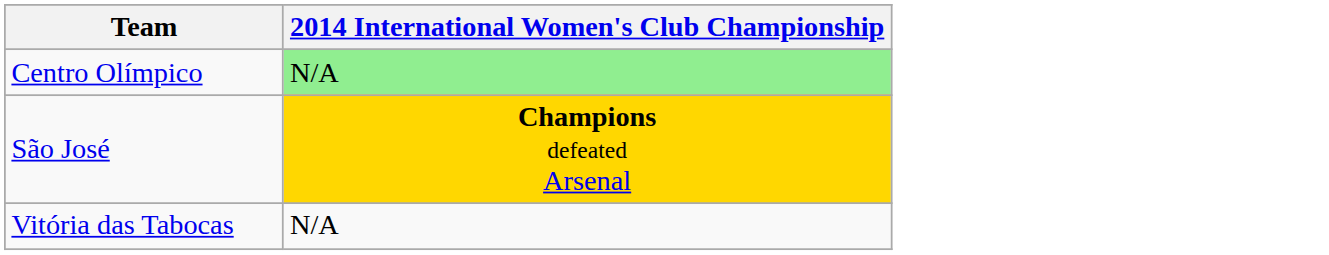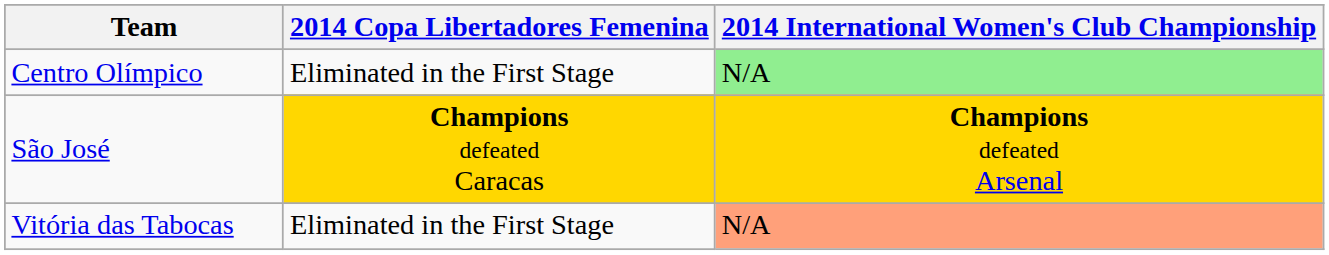 <table class="wikitable">
 <tr>
 <th width=150>Team</th>
+<th width=><a href='#'>2014 Copa Libertadores Femenina</a></th>
 <th width=><a href='#'>2014 International Women's Club Championship</a></th>
 </tr>
 <tr>
 <td><a href='#'>Centro Olímpico</a></td>
+<td>Eliminated in the First Stage</td>
 <td style="background: lightgreen;">N/A</td>
 </tr>
 <tr>
 <td><a href='#'>São José</a></td>
+<td align=center bgcolor=gold><strong>Champions</strong><br><small>defeated</small><br> Caracas</td>
 <td align=center bgcolor=gold><strong>Champions</strong><br><small>defeated</small><br> <a href='#'>Arsenal</a></td>
 </tr>
 <tr>
 <td><a href='#'>Vitória das Tabocas</a></td>
-<td>N/A</td>
+<td>Eliminated in the First Stage</td>
+<td style="background: lightsalmon;">N/A</td>
 </tr>
 </table>
